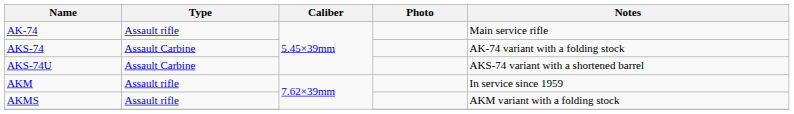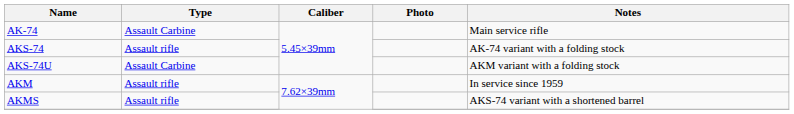 <table class="wikitable" style="width:90%;">
 <tr>
 <th style="width:15%;">Name</th>
 <th style="width:20%;">Type</th>
 <th style="width:12%;">Caliber</th>
 <th style="width:12%;">Photo</th>
 <th>Notes</th>
 </tr>
 <tr>
 <td><a href='#'>AK-74</a></td>
-<td><a href='#'>Assault rifle</a></td>
+<td><a href='#'>Assault Carbine</a></td>
 <td rowspan="3"><a href='#'>5.45×39mm</a></td>
 <td></td>
 <td>Main service rifle</td>
 </tr>
 <tr>
 <td><a href='#'>AKS-74</a></td>
-<td><a href='#'>Assault Carbine</a></td>
+<td><a href='#'>Assault rifle</a></td>
 <td></td>
 <td>AK-74 variant with a folding stock</td>
 </tr>
 <tr>
 <td><a href='#'>AKS-74U</a></td>
 <td><a href='#'>Assault Carbine</a></td>
 <td></td>
-<td>AKS-74 variant with a shortened barrel</td>
+<td>AKM variant with a folding stock</td>
 </tr>
 <tr>
 <td><a href='#'>AKM</a></td>
 <td><a href='#'>Assault rifle</a></td>
 <td rowspan="3"><a href='#'>7.62×39mm</a></td>
 <td></td>
 <td>In service since 1959</td>
 </tr>
 <tr>
 <td><a href='#'>AKMS</a></td>
 <td><a href='#'>Assault rifle</a></td>
 <td></td>
-<td>AKM variant with a folding stock</td>
+<td>AKS-74 variant with a shortened barrel</td>
 </tr>
 <tr>
 </tr>
 </table>
